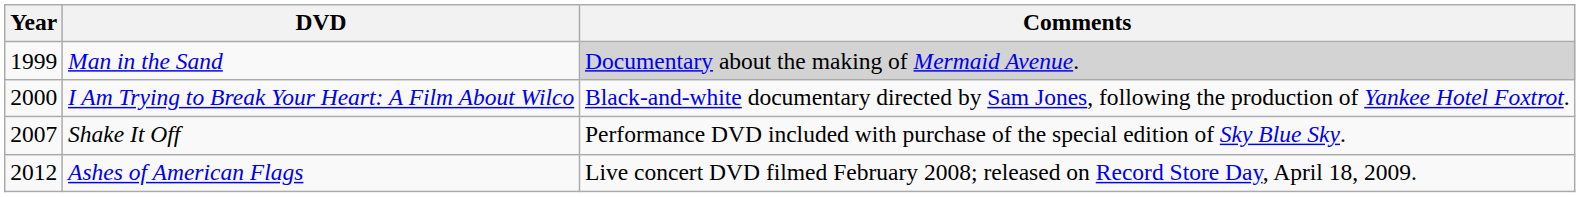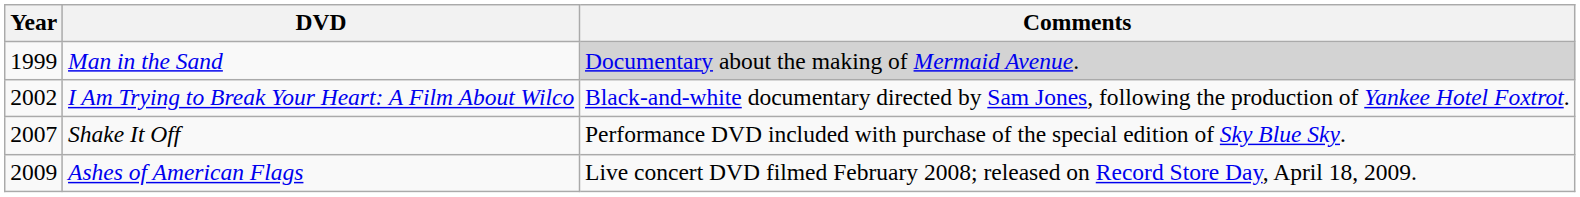 <table class="wikitable">
 <tr>
 <th>Year</th>
 <th>DVD</th>
 <th>Comments</th>
 </tr>
 <tr>
 <td>1999</td>
 <td><em><a href='#'>Man in the Sand</a></em></td>
 <td style="background: lightgrey;"><a href='#'>Documentary</a> about the making of <em><a href='#'>Mermaid Avenue</a></em>.</td>
 </tr>
 <tr>
-<td>2000</td>
+<td>2002</td>
 <td><em><a href='#'>I Am Trying to Break Your Heart: A Film About Wilco</a></em></td>
 <td><a href='#'>Black-and-white</a> documentary directed by <a href='#'>Sam Jones</a>, following the production of <em><a href='#'>Yankee Hotel Foxtrot</a></em>.</td>
 </tr>
 <tr>
 <td>2007</td>
 <td><em>Shake It Off</em></td>
 <td>Performance DVD included with purchase of the special edition of <em><a href='#'>Sky Blue Sky</a></em>.</td>
 </tr>
 <tr>
-<td>2012</td>
+<td>2009</td>
 <td><em><a href='#'>Ashes of American Flags</a></em></td>
 <td>Live concert DVD filmed February 2008; released on <a href='#'>Record Store Day</a>, April 18, 2009.</td>
 </tr>
 </table>
